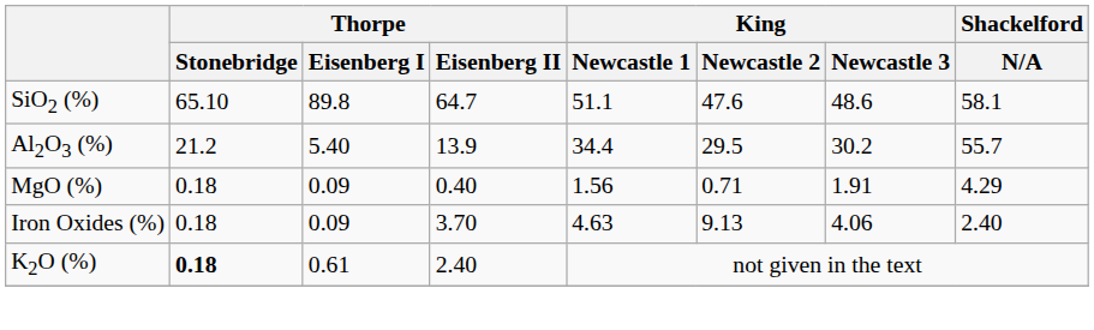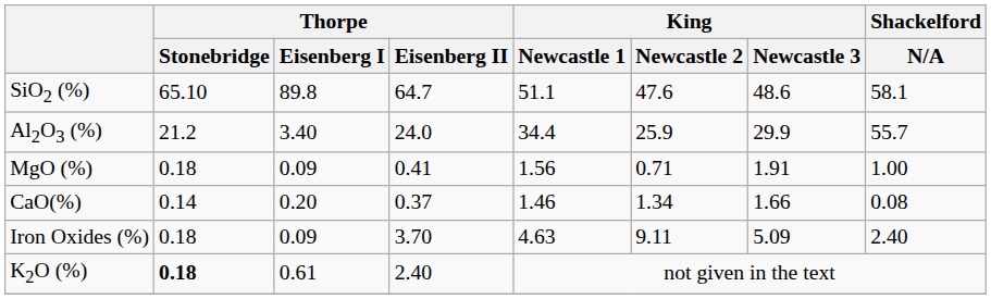 <table class="wikitable">
 <tr>
 <th rowspan=2></th>
 <th colspan=3>Thorpe</th>
 <th colspan=3>King</th>
 <th>Shackelford</th>
 </tr>
 <tr>
 <th>Stonebridge</th>
 <th>Eisenberg I</th>
 <th>Eisenberg II</th>
 <th>Newcastle 1</th>
 <th>Newcastle 2</th>
 <th>Newcastle 3</th>
 <th>N/A</th>
 </tr>
 <tr>
 <td>SiO<sub>2</sub> (%)</td>
 <td>65.10</td>
 <td>89.8</td>
 <td>64.7</td>
 <td>51.1</td>
 <td>47.6</td>
 <td>48.6</td>
 <td>58.1</td>
 </tr>
 <tr>
 <td>Al<sub>2</sub>O<sub>3</sub> (%)</td>
 <td>21.2</td>
-<td>5.40</td>
-<td>13.9</td>
+<td>3.40</td>
+<td>24.0</td>
 <td>34.4</td>
-<td>29.5</td>
-<td>30.2</td>
+<td>25.9</td>
+<td>29.9</td>
 <td>55.7</td>
 </tr>
 <tr>
 <td>MgO (%)</td>
 <td>0.18</td>
 <td>0.09</td>
-<td>0.40</td>
+<td>0.41</td>
 <td>1.56</td>
 <td>0.71</td>
 <td>1.91</td>
-<td>4.29</td>
+<td>1.00</td>
+</tr>
+<tr>
+<td>CaO(%)</td>
+<td>0.14</td>
+<td>0.20</td>
+<td>0.37</td>
+<td>1.46</td>
+<td>1.34</td>
+<td>1.66</td>
+<td>0.08</td>
 </tr>
 <tr>
 <td>Iron Oxides (%)</td>
 <td>0.18</td>
 <td>0.09</td>
 <td>3.70</td>
 <td>4.63</td>
-<td>9.13</td>
-<td>4.06</td>
+<td>9.11</td>
+<td>5.09</td>
 <td>2.40</td>
 </tr>
 <tr>
 <td>K<sub>2</sub>O (%)</td>
 <td><strong>0.18</strong></td>
 <td>0.61</td>
 <td>2.40</td>
 <td colspan=4 align=center>not given in the text</td>
 </tr>
 <tr>
 </tr>
 </table>
